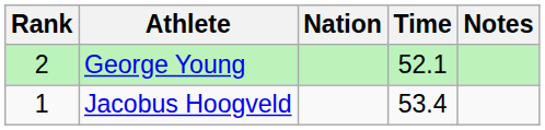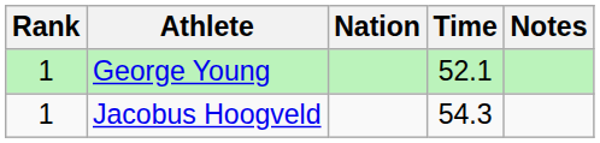 <table class="wikitable sortable" style="text-align:center">
 <tr>
 <th>Rank</th>
 <th>Athlete</th>
 <th>Nation</th>
 <th>Time</th>
 <th>Notes</th>
 </tr>
 <tr bgcolor=bbf3bb>
-<td>2</td>
+<td>1</td>
 <td align=left data-sort-value="Young, G. W."><a href='#'>George Young</a></td>
 <td align=left></td>
 <td>52.1</td>
 <td></td>
 </tr>
 <tr>
 <td>1</td>
 <td align=left data-sort-value="Hoogveld, Jacobus"><a href='#'>Jacobus Hoogveld</a></td>
 <td align=left></td>
-<td>53.4</td>
+<td>54.3</td>
 <td></td>
 </tr>
 </table>
